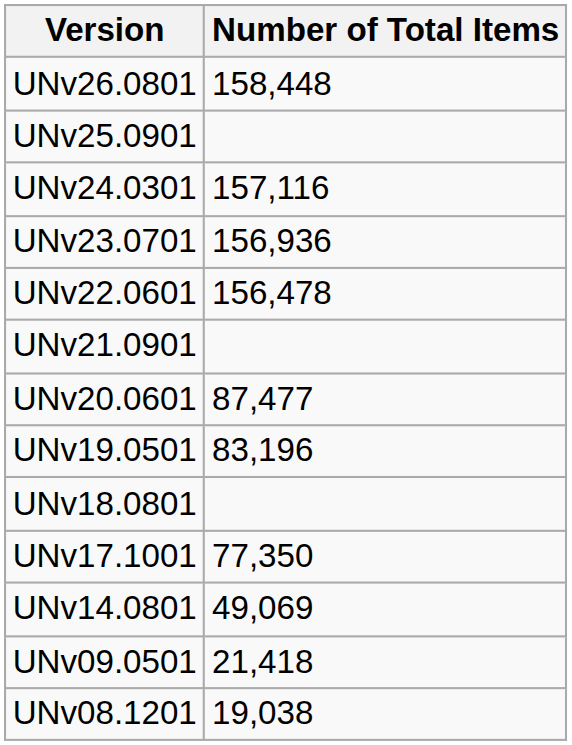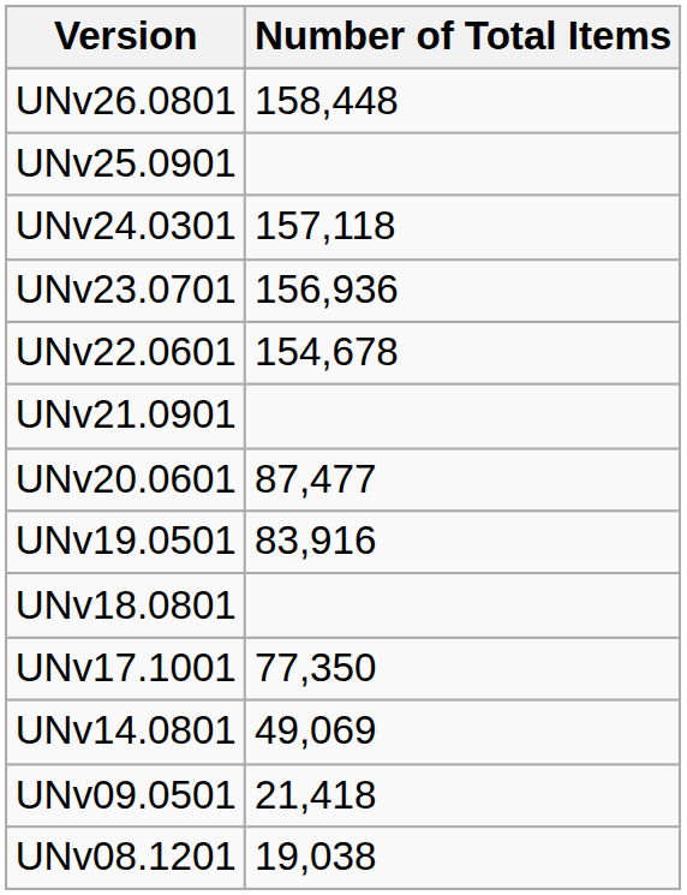 <table class="wikitable">
 <tr>
 <th>Version</th>
 <th>Number of Total Items</th>
 </tr>
 <tr>
 <td>UNv26.0801</td>
 <td>158,448</td>
 </tr>
 <tr>
 <td>UNv25.0901</td>
 <td></td>
 </tr>
 <tr>
 <td>UNv24.0301</td>
-<td>157,116</td>
+<td>157,118</td>
 </tr>
 <tr>
 <td>UNv23.0701</td>
 <td>156,936</td>
 </tr>
 <tr>
 <td>UNv22.0601</td>
-<td>156,478</td>
+<td>154,678</td>
 </tr>
 <tr>
 <td>UNv21.0901</td>
 <td></td>
 </tr>
 <tr>
 <td>UNv20.0601</td>
 <td>87,477</td>
 </tr>
 <tr>
 <td>UNv19.0501</td>
-<td>83,196</td>
+<td>83,916</td>
 </tr>
 <tr>
 <td>UNv18.0801</td>
 <td></td>
 </tr>
 <tr>
 <td>UNv17.1001</td>
 <td>77,350</td>
 </tr>
 <tr>
 <td>UNv14.0801</td>
 <td>49,069</td>
 </tr>
 <tr>
 <td>UNv09.0501</td>
 <td>21,418</td>
 </tr>
 <tr>
 <td>UNv08.1201</td>
 <td>19,038</td>
 </tr>
 </table>
